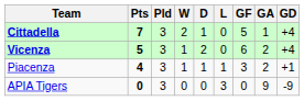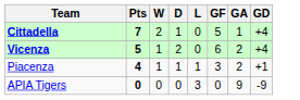 <table class=wikitable style="text-align:center">
 <tr>
 <th width=165>Team</th>
 <th width=20>Pts</th>
-<th width=20>Pld</th>
 <th width=20>W</th>
 <th width=20>D</th>
 <th width=20>L</th>
 <th width=20>GF</th>
 <th width=20>GA</th>
 <th width=20>GD</th>
 </tr>
 <tr style="background:#ccffcc">
 <td style="text-align:left"><strong> <a href='#'>Cittadella</a></strong></td>
 <td><strong>7</strong></td>
-<td>3</td>
 <td>2</td>
 <td>1</td>
 <td>0</td>
 <td>5</td>
 <td>1</td>
 <td>+4</td>
 </tr>
 <tr style="background:#ccffcc">
 <td style="text-align:left"><strong> <a href='#'>Vicenza</a></strong></td>
 <td><strong>5</strong></td>
-<td>3</td>
 <td>1</td>
 <td>2</td>
 <td>0</td>
 <td>6</td>
 <td>2</td>
 <td>+4</td>
 </tr>
 <tr>
 <td style="text-align:left"> <a href='#'>Piacenza</a></td>
 <td><strong>4</strong></td>
-<td>3</td>
 <td>1</td>
 <td>1</td>
 <td>1</td>
 <td>3</td>
 <td>2</td>
 <td>+1</td>
 </tr>
 <tr>
 <td style="text-align:left"> <a href='#'>APIA Tigers</a></td>
 <td><strong>0</strong></td>
-<td>3</td>
 <td>0</td>
 <td>0</td>
 <td>3</td>
 <td>0</td>
 <td>9</td>
 <td>-9</td>
 </tr>
 </table>
